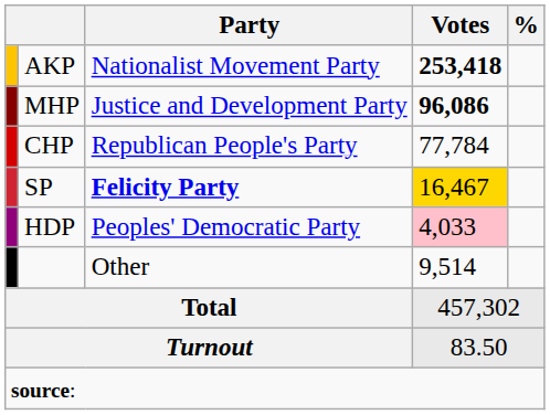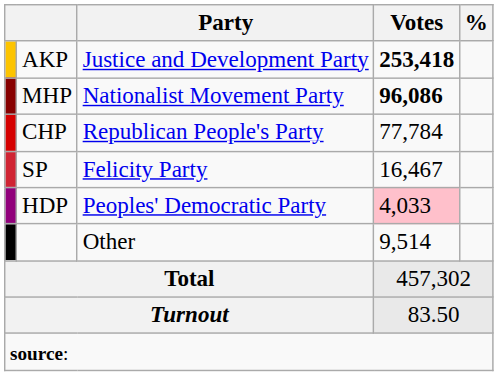 <table class="wikitable">
 <tr>
 <th colspan="2" align="center"></th>
 <th align="center">Party</th>
 <th align="center">Votes</th>
 <th align="center">%</th>
 </tr>
 <tr align="left">
 <td bgcolor="#FDC400" width="1"></td>
 <td>AKP</td>
-<td><a href='#'>Nationalist Movement Party</a></td>
+<td><a href='#'>Justice and Development Party</a></td>
 <td><strong>253,418</strong></td>
 <td><strong></strong></td>
 </tr>
 <tr align="left">
 <td bgcolor="#870000" width="1"></td>
 <td>MHP</td>
-<td><a href='#'>Justice and Development Party</a></td>
+<td><a href='#'>Nationalist Movement Party</a></td>
 <td><strong>96,086</strong></td>
 <td></td>
 </tr>
 <tr align="left">
 <td bgcolor="#d50000" width="1"></td>
 <td>CHP</td>
 <td><a href='#'>Republican People's Party</a></td>
 <td>77,784</td>
 <td></td>
 </tr>
 <tr align="left">
 <td bgcolor="#D02433" width="1"></td>
 <td>SP</td>
-<td><strong><a href='#'>Felicity Party</a></strong></td>
-<td style="background: gold;">16,467</td>
+<td><a href='#'>Felicity Party</a></td>
+<td>16,467</td>
 <td></td>
 </tr>
 <tr align="left">
 <td bgcolor="#91007B" width="1"></td>
 <td>HDP</td>
 <td><a href='#'>Peoples' Democratic Party</a></td>
 <td style="background: pink;">4,033</td>
 <td></td>
 </tr>
 <tr align="left">
 <td bgcolor=" " width="1"></td>
 <td></td>
 <td>Other</td>
 <td>9,514</td>
 <td></td>
 </tr>
 <tr align="left" style="background-color:#E9E9E9">
 <th colspan="3" align="center"><strong>Total</strong></th>
 <td colspan="5" align="center">457,302</td>
 </tr>
 <tr align="left" style="background-color:#E9E9E9">
 <th colspan="3" align="center"><em>Turnout</em></th>
 <td colspan="5" align="center">83.50</td>
 </tr>
 <tr>
 <td colspan="9" align="left"><small><strong>source</strong>: </small></td>
 </tr>
 </table>
